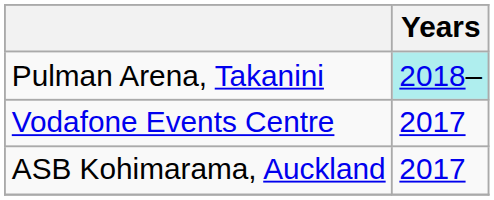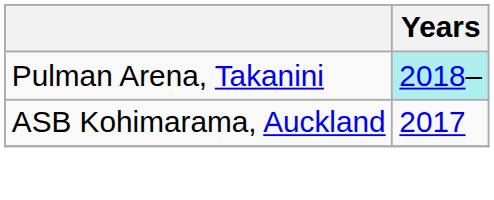 <table class="wikitable collapsible">
 <tr>
 <th></th>
 <th>Years</th>
 </tr>
 <tr>
 <td>Pulman Arena, <a href='#'>Takanini</a></td>
 <td style="background: paleturquoise;"><a href='#'>2018</a>–</td>
 </tr>
 <tr>
-<td><a href='#'>Vodafone Events Centre</a></td>
-<td><a href='#'>2017</a></td>
-</tr>
-<tr>
 <td>ASB Kohimarama, <a href='#'>Auckland</a></td>
 <td><a href='#'>2017</a></td>
 </tr>
 <tr>
 </tr>
 </table>
